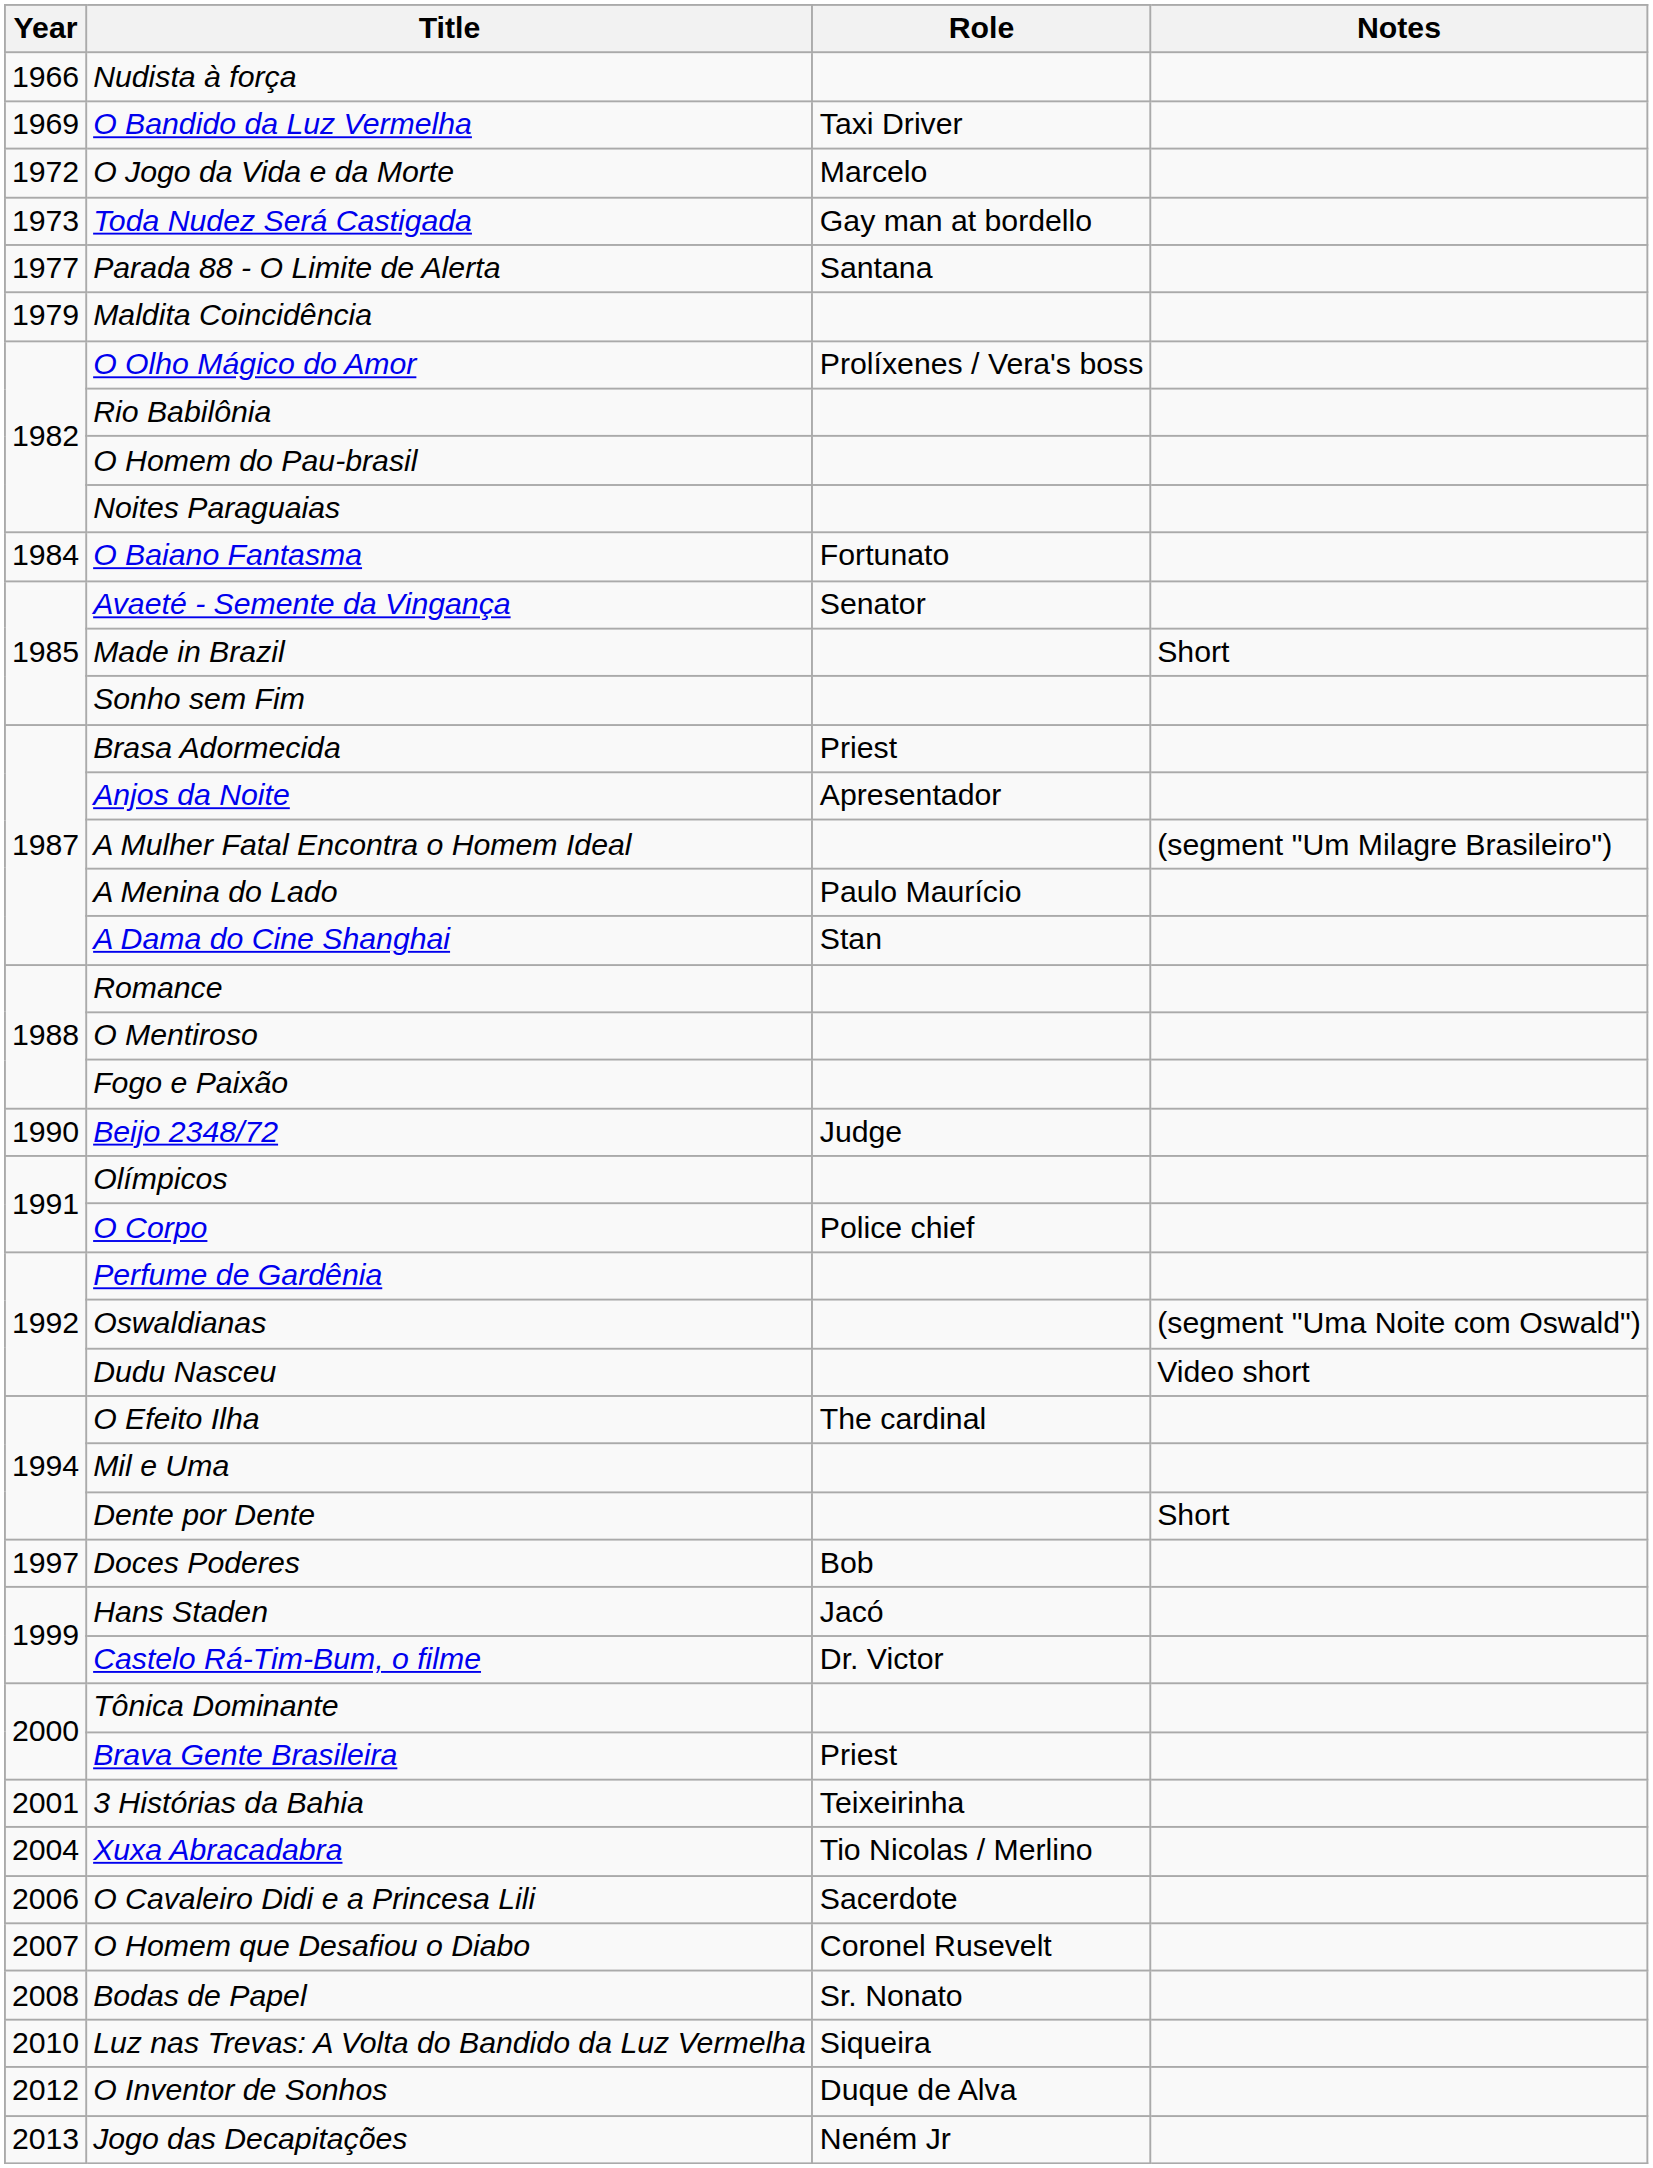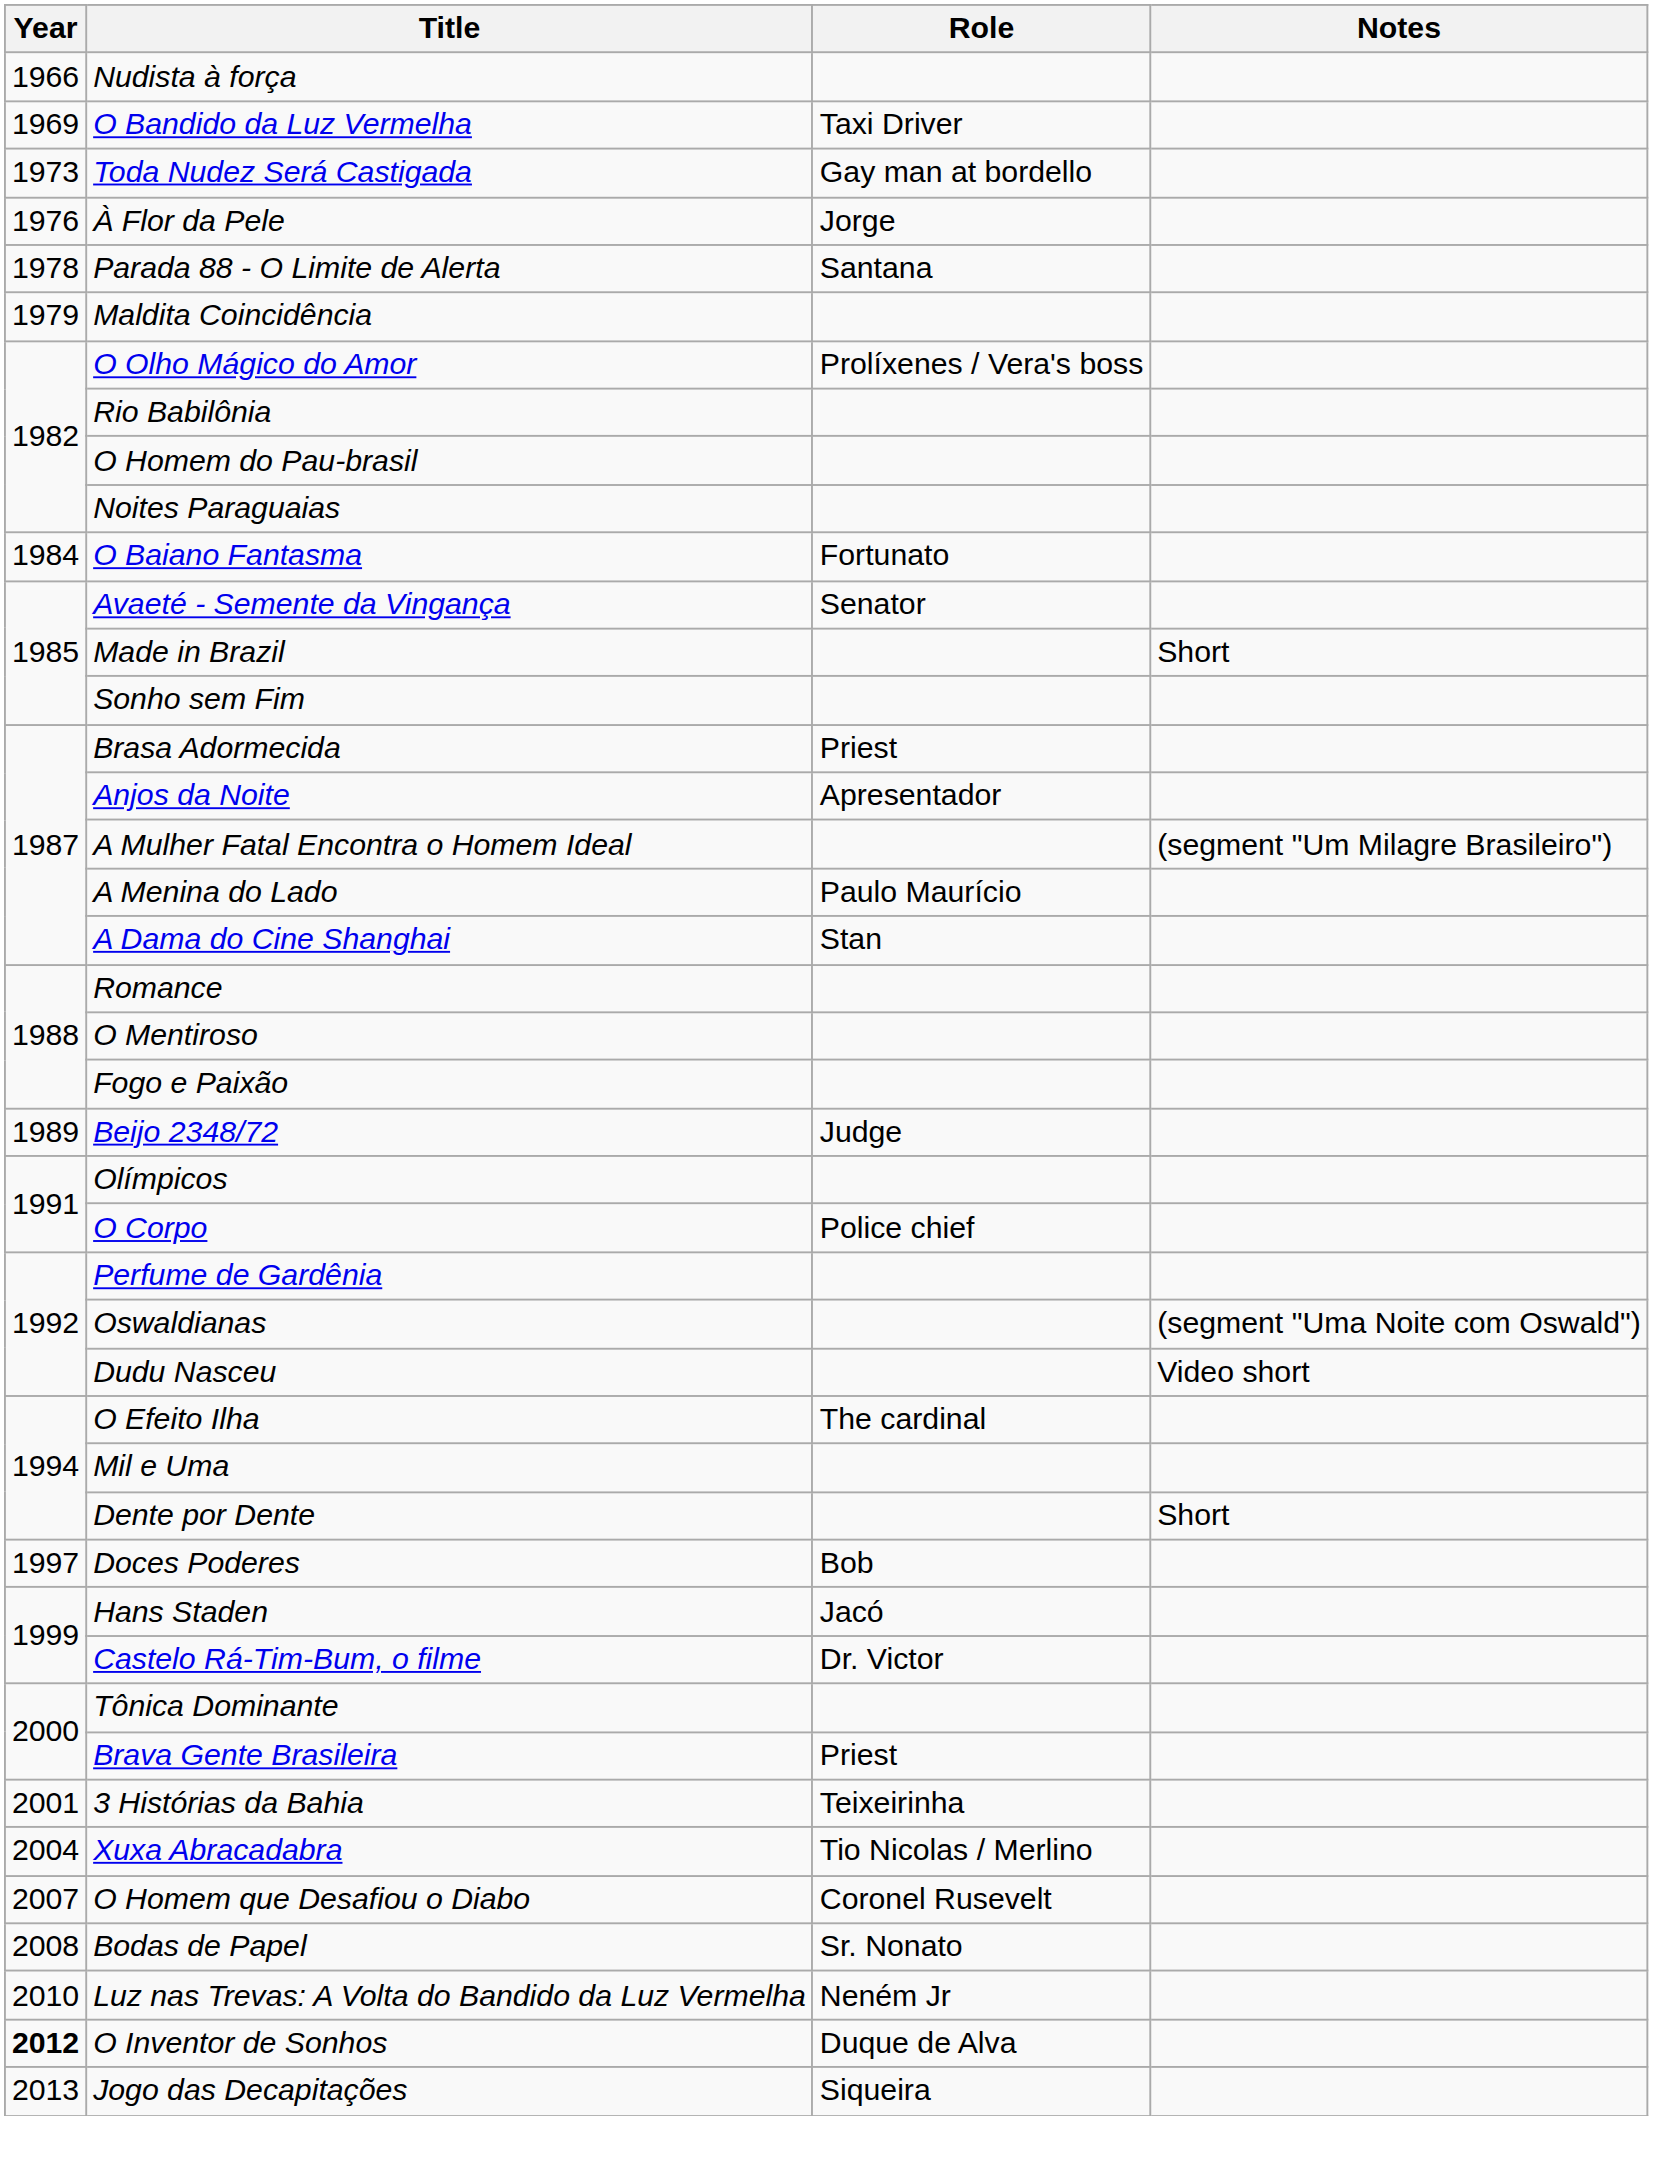 <table class="wikitable">
 <tr>
 <th>Year</th>
 <th>Title</th>
 <th>Role</th>
 <th>Notes</th>
 </tr>
 <tr>
 <td>1966</td>
 <td><em>Nudista à força</em></td>
 <td></td>
 <td></td>
 </tr>
 <tr>
 <td>1969</td>
 <td><em><a href='#'>O Bandido da Luz Vermelha</a></em></td>
 <td>Taxi Driver</td>
 <td></td>
 </tr>
 <tr>
-<td>1972</td>
-<td><em>O Jogo da Vida e da Morte</em></td>
-<td>Marcelo</td>
-<td></td>
-</tr>
-<tr>
 <td>1973</td>
 <td><em><a href='#'>Toda Nudez Será Castigada</a></em></td>
 <td>Gay man at bordello</td>
 <td></td>
 </tr>
 <tr>
-<td>1977</td>
+<td>1976</td>
+<td><em>À Flor da Pele</em></td>
+<td>Jorge</td>
+<td></td>
+</tr>
+<tr>
+<td>1978</td>
 <td><em>Parada 88 - O Limite de Alerta</em></td>
 <td>Santana</td>
 <td></td>
 </tr>
 <tr>
 <td>1979</td>
 <td><em>Maldita Coincidência</em></td>
 <td></td>
 <td></td>
 </tr>
 <tr>
 <td rowspan="4">1982</td>
 <td><em><a href='#'>O Olho Mágico do Amor</a></em></td>
 <td>Prolíxenes / Vera's boss</td>
 <td></td>
 </tr>
 <tr>
 <td><em>Rio Babilônia</em></td>
 <td></td>
 <td></td>
 </tr>
 <tr>
 <td><em>O Homem do Pau-brasil</em></td>
 <td></td>
 <td></td>
 </tr>
 <tr>
 <td><em>Noites Paraguaias</em></td>
 <td></td>
 <td></td>
 </tr>
 <tr>
 <td>1984</td>
 <td><em><a href='#'>O Baiano Fantasma</a></em></td>
 <td>Fortunato</td>
 <td></td>
 </tr>
 <tr>
 <td rowspan="3">1985</td>
 <td><em><a href='#'>Avaeté - Semente da Vingança</a></em></td>
 <td>Senator</td>
 <td></td>
 </tr>
 <tr>
 <td><em>Made in Brazil</em></td>
 <td></td>
 <td>Short</td>
 </tr>
 <tr>
 <td><em>Sonho sem Fim</em></td>
 <td></td>
 <td></td>
 </tr>
 <tr>
 <td rowspan="5">1987</td>
 <td><em>Brasa Adormecida</em></td>
 <td>Priest</td>
 <td></td>
 </tr>
 <tr>
 <td><em><a href='#'>Anjos da Noite</a></em></td>
 <td>Apresentador</td>
 <td></td>
 </tr>
 <tr>
 <td><em>A Mulher Fatal Encontra o Homem Ideal</em></td>
 <td></td>
 <td>(segment "Um Milagre Brasileiro")</td>
 </tr>
 <tr>
 <td><em>A Menina do Lado</em></td>
 <td>Paulo Maurício</td>
 <td></td>
 </tr>
 <tr>
 <td><em><a href='#'>A Dama do Cine Shanghai</a></em></td>
 <td>Stan</td>
 <td></td>
 </tr>
 <tr>
 <td rowspan="3">1988</td>
 <td><em>Romance</em></td>
 <td></td>
 <td></td>
 </tr>
 <tr>
 <td><em>O Mentiroso</em></td>
 <td></td>
 <td></td>
 </tr>
 <tr>
 <td><em>Fogo e Paixão</em></td>
 <td></td>
 <td></td>
 </tr>
 <tr>
-<td>1990</td>
+<td>1989</td>
 <td><em><a href='#'>Beijo 2348/72</a></em></td>
 <td>Judge</td>
 <td></td>
 </tr>
 <tr>
 <td rowspan="2">1991</td>
 <td><em>Olímpicos</em></td>
 <td></td>
 <td></td>
 </tr>
 <tr>
 <td><em><a href='#'>O Corpo</a></em></td>
 <td>Police chief</td>
 <td></td>
 </tr>
 <tr>
 <td rowspan="3">1992</td>
 <td><em><a href='#'>Perfume de Gardênia</a></em></td>
 <td></td>
 <td></td>
 </tr>
 <tr>
 <td><em>Oswaldianas</em></td>
 <td></td>
 <td>(segment "Uma Noite com Oswald")</td>
 </tr>
 <tr>
 <td><em>Dudu Nasceu</em></td>
 <td></td>
 <td>Video short</td>
 </tr>
 <tr>
 <td rowspan="3">1994</td>
 <td><em>O Efeito Ilha</em></td>
 <td>The cardinal</td>
 <td></td>
 </tr>
 <tr>
 <td><em>Mil e Uma</em></td>
 <td></td>
 <td></td>
 </tr>
 <tr>
 <td><em>Dente por Dente</em></td>
 <td></td>
 <td>Short</td>
 </tr>
 <tr>
 <td>1997</td>
 <td><em>Doces Poderes</em></td>
 <td>Bob</td>
 <td></td>
 </tr>
 <tr>
 <td rowspan="2">1999</td>
 <td><em>Hans Staden</em></td>
 <td>Jacó</td>
 <td></td>
 </tr>
 <tr>
 <td><em><a href='#'>Castelo Rá-Tim-Bum, o filme</a></em></td>
 <td>Dr. Victor</td>
 <td></td>
 </tr>
 <tr>
 <td rowspan="2">2000</td>
 <td><em>Tônica Dominante</em></td>
 <td></td>
 <td></td>
 </tr>
 <tr>
 <td><em><a href='#'>Brava Gente Brasileira</a></em></td>
 <td>Priest</td>
 <td></td>
 </tr>
 <tr>
 <td>2001</td>
 <td><em>3 Histórias da Bahia</em></td>
 <td>Teixeirinha</td>
 <td></td>
 </tr>
 <tr>
 <td>2004</td>
 <td><em><a href='#'>Xuxa Abracadabra</a></em></td>
 <td>Tio Nicolas / Merlino</td>
 <td></td>
 </tr>
 <tr>
-<td>2006</td>
-<td><em>O Cavaleiro Didi e a Princesa Lili</em></td>
-<td>Sacerdote</td>
-<td></td>
-</tr>
-<tr>
 <td>2007</td>
 <td><em>O Homem que Desafiou o Diabo</em></td>
 <td>Coronel Rusevelt</td>
 <td></td>
 </tr>
 <tr>
 <td>2008</td>
 <td><em>Bodas de Papel</em></td>
 <td>Sr. Nonato</td>
 <td></td>
 </tr>
 <tr>
 <td>2010</td>
 <td><em>Luz nas Trevas: A Volta do Bandido da Luz Vermelha</em></td>
-<td>Siqueira</td>
+<td>Neném Jr</td>
 <td></td>
 </tr>
 <tr>
-<td>2012</td>
+<td><strong>2012</strong></td>
 <td><em>O Inventor de Sonhos</em></td>
 <td>Duque de Alva</td>
 <td></td>
 </tr>
 <tr>
 <td>2013</td>
 <td><em>Jogo das Decapitações</em></td>
-<td>Neném Jr</td>
+<td>Siqueira</td>
 <td></td>
 </tr>
 </table>
